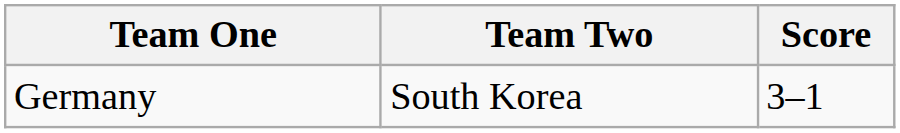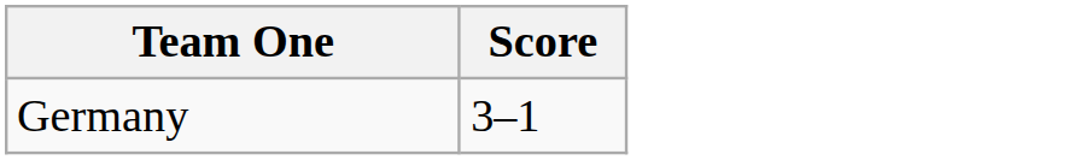 <table class="wikitable">
 <tr>
 <th width=150>Team One</th>
-<th width=150>Team Two</th>
 <th width=50>Score</th>
 </tr>
 <tr>
 <td>Germany</td>
-<td>South Korea</td>
 <td>3–1</td>
 </tr>
 </table>
